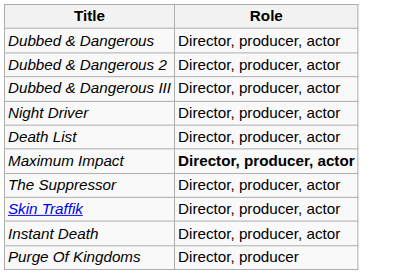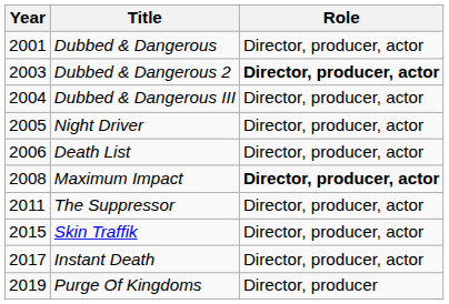 <table class="wikitable sortable">
 <tr>
+<th>Year</th>
 <th>Title</th>
 <th>Role</th>
 </tr>
 <tr>
+<td>2001</td>
 <td><em>Dubbed & Dangerous</em></td>
 <td>Director, producer, actor</td>
 </tr>
 <tr>
+<td>2003</td>
 <td><em>Dubbed & Dangerous 2</em></td>
-<td>Director, producer, actor</td>
+<td><strong>Director, producer, actor</strong></td>
 </tr>
 <tr>
+<td>2004</td>
 <td><em>Dubbed & Dangerous III</em></td>
 <td>Director, producer, actor</td>
 </tr>
 <tr>
+<td>2005</td>
 <td><em>Night Driver</em></td>
 <td>Director, producer, actor</td>
 </tr>
 <tr>
+<td>2006</td>
 <td><em>Death List</em></td>
 <td>Director, producer, actor</td>
 </tr>
 <tr>
+<td>2008</td>
 <td><em>Maximum Impact</em></td>
 <td><strong>Director, producer, actor</strong></td>
 </tr>
 <tr>
+<td>2011</td>
 <td><em>The Suppressor</em></td>
 <td>Director, producer, actor</td>
 </tr>
 <tr>
+<td>2015</td>
 <td><em><a href='#'>Skin Traffik</a></em></td>
 <td>Director, producer, actor</td>
 </tr>
 <tr>
+<td>2017</td>
 <td><em>Instant Death</em></td>
 <td>Director, producer, actor</td>
 </tr>
 <tr>
+<td>2019</td>
 <td><em>Purge Of Kingdoms</em></td>
 <td>Director, producer</td>
 </tr>
 </table>
